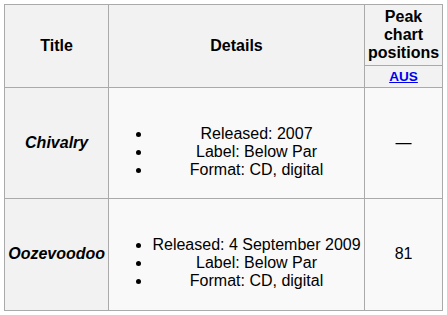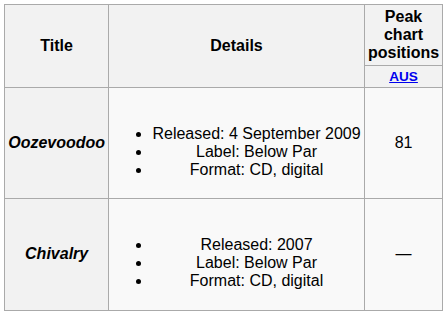 <table class="wikitable plainrowheaders" style="text-align:center;">
 <tr>
 <th scope="col" rowspan="2">Title</th>
 <th scope="col" rowspan="2">Details</th>
 <th scope="col" colspan="1">Peak chart positions</th>
 </tr>
 <tr>
 <th scope="col" style="width:3em; font-size:85%"><a href='#'>AUS</a><br></th>
 </tr>
 <tr>
+<th scope="row"><em>Oozevoodoo</em></th>
+<td><br><ul><li>Released: 4 September 2009</li><li>Label: Below Par</li><li>Format: CD, digital</li></ul></td>
+<td>81</td>
+</tr>
+<tr>
 <th scope="row"><em>Chivalry</em></th>
 <td><br><ul><li>Released: 2007</li><li>Label: Below Par</li><li>Format: CD, digital</li></ul></td>
 <td>—</td>
 </tr>
-<tr>
-<th scope="row"><em>Oozevoodoo</em></th>
-<td><br><ul><li>Released: 4 September 2009</li><li>Label: Below Par</li><li>Format: CD, digital</li></ul></td>
-<td>81</td>
-</tr>
 </table>
